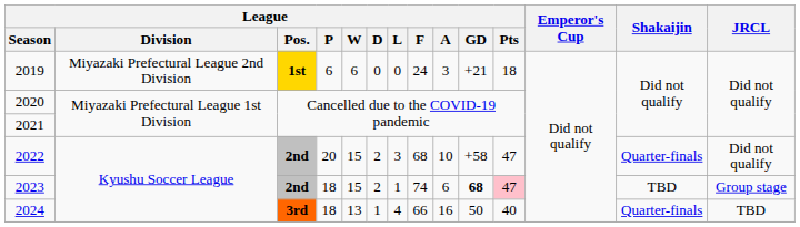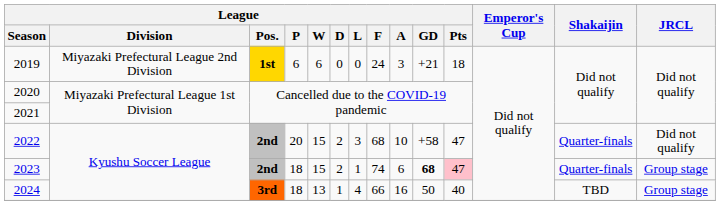 <table class="wikitable" style="text-align:center;">
 <tr>
 <th colspan="11"><strong>League</strong></th>
 <th rowspan="2"><a href='#'>Emperor's<br>Cup</a></th>
 <th rowspan="2"><a href='#'>Shakaijin</a></th>
 <th rowspan="2"><a href='#'>JRCL</a></th>
 </tr>
 <tr>
 <th>Season</th>
 <th>Division</th>
 <th>Pos.</th>
 <th>P</th>
 <th>W</th>
 <th>D</th>
 <th>L</th>
 <th>F</th>
 <th>A</th>
 <th>GD</th>
 <th>Pts</th>
 </tr>
 <tr>
 <td>2019</td>
 <td>Miyazaki Prefectural League 2nd Division</td>
 <td bgcolor=gold><strong>1st</strong></td>
 <td>6</td>
 <td>6</td>
 <td>0</td>
 <td>0</td>
 <td>24</td>
 <td>3</td>
 <td>+21</td>
 <td>18</td>
 <td rowspan="6">Did not qualify</td>
 <td rowspan="3">Did not qualify</td>
 <td rowspan="3">Did not qualify</td>
 </tr>
 <tr>
 <td>2020</td>
 <td rowspan="2">Miyazaki Prefectural League 1st Division</td>
 <td rowspan="2" colspan="9">Cancelled due to the <a href='#'>COVID-19</a> pandemic</td>
 </tr>
 <tr>
 <td>2021</td>
 </tr>
 <tr>
 <td><a href='#'>2022</a></td>
 <td rowspan="3"><a href='#'>Kyushu Soccer League</a></td>
 <td bgcolor=silver><strong>2nd</strong></td>
 <td>20</td>
 <td>15</td>
 <td>2</td>
 <td>3</td>
 <td>68</td>
 <td>10</td>
 <td>+58</td>
 <td>47</td>
 <td><a href='#'>Quarter-finals</a></td>
 <td>Did not qualify</td>
 </tr>
 <tr>
 <td><a href='#'>2023</a></td>
 <td bgcolor=silver><strong>2nd</strong></td>
 <td>18</td>
 <td>15</td>
 <td>2</td>
 <td>1</td>
 <td>74</td>
 <td>6</td>
 <td><strong>68</strong></td>
 <td style="background: pink;">47</td>
-<td>TBD</td>
+<td><a href='#'>Quarter-finals</a></td>
 <td><a href='#'>Group stage</a></td>
 </tr>
 <tr>
 <td><a href='#'>2024</a></td>
 <td bgcolor=ff6600><strong>3rd</strong></td>
 <td>18</td>
 <td>13</td>
 <td>1</td>
 <td>4</td>
 <td>66</td>
 <td>16</td>
 <td>50</td>
 <td>40</td>
-<td><a href='#'>Quarter-finals</a></td>
 <td>TBD</td>
+<td><a href='#'>Group stage</a></td>
 </tr>
 <tr>
 </tr>
 </table>
